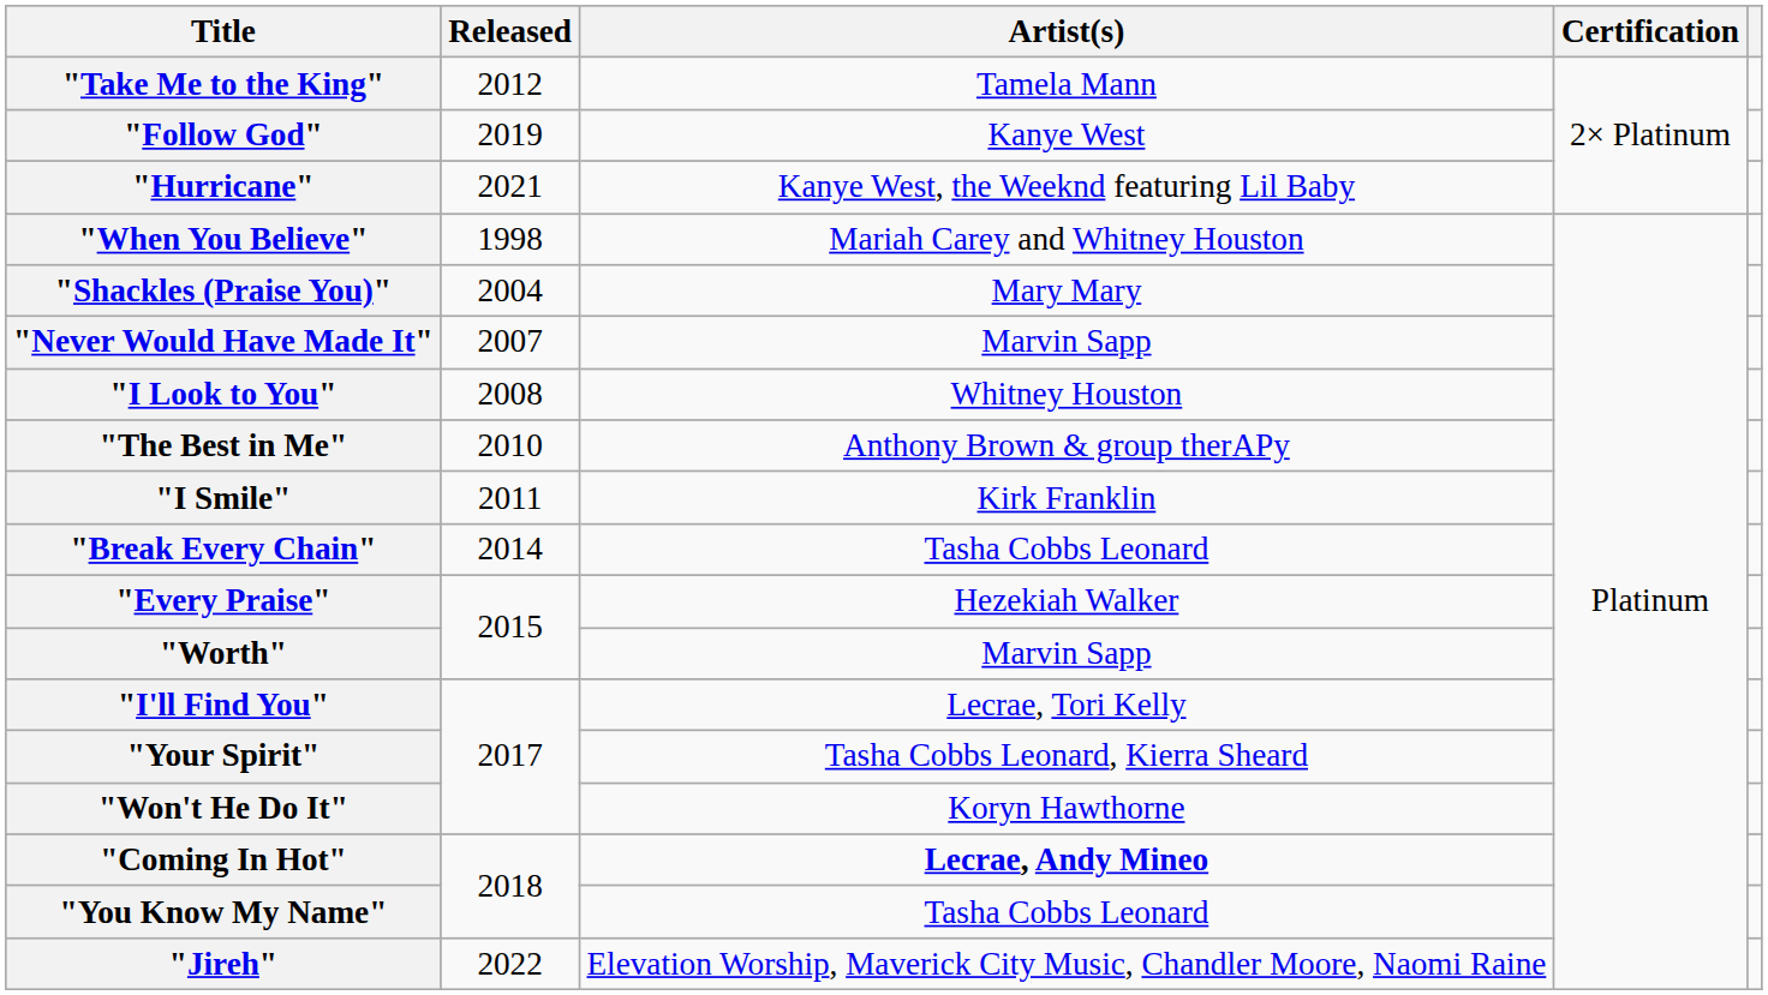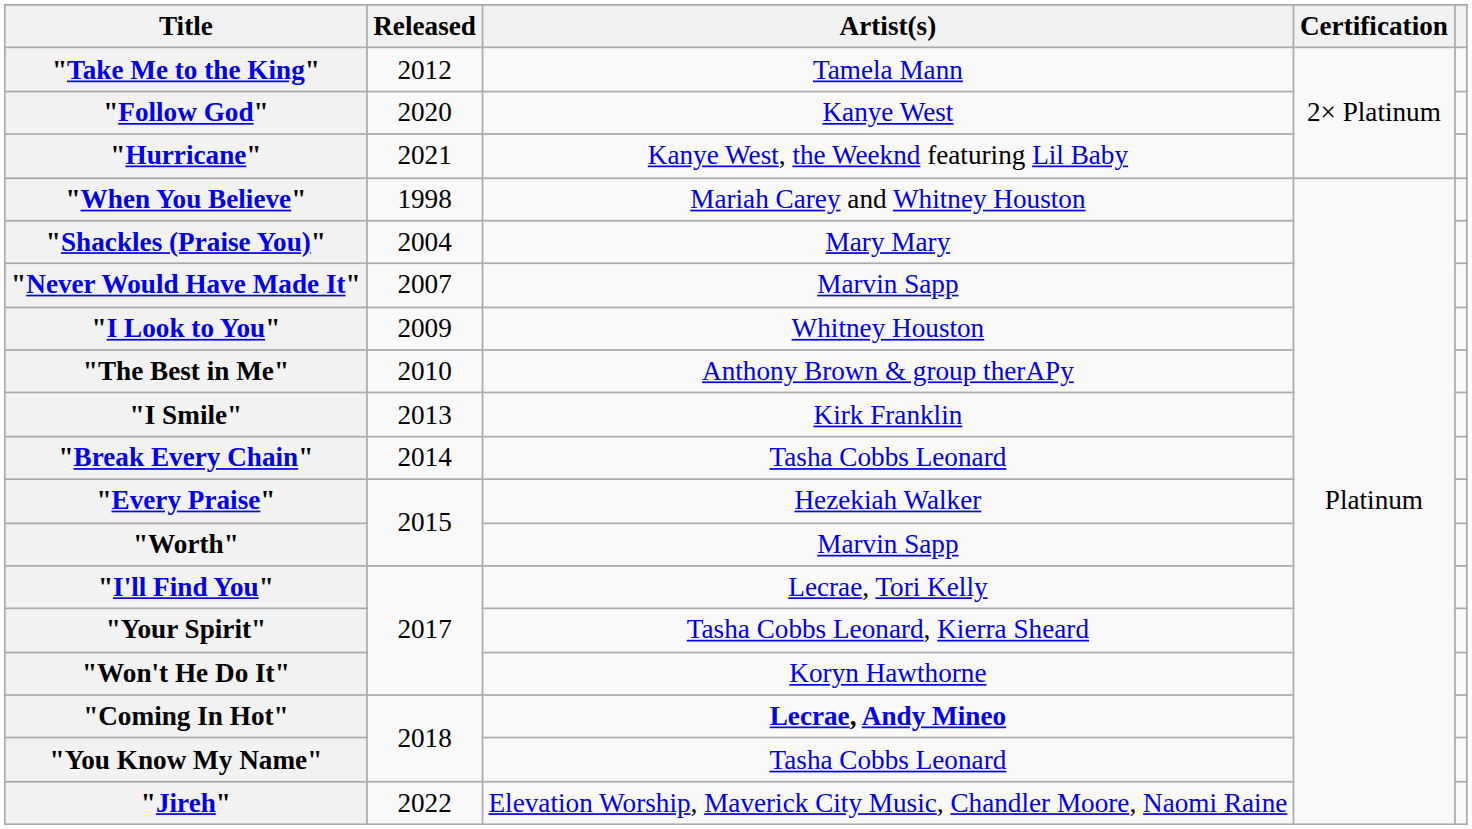 <table class="wikitable plainrowheaders" style="text-align:center;">
 <tr>
 <th>Title</th>
 <th>Released</th>
 <th>Artist(s)</th>
 <th>Certification</th>
 <th></th>
 </tr>
 <tr>
 <th scope="row">"<a href='#'>Take Me to the King</a>"</th>
 <td>2012</td>
 <td><a href='#'>Tamela Mann</a></td>
 <td rowspan="3">2× Platinum</td>
 <td></td>
 </tr>
 <tr>
 <th scope="row">"<a href='#'>Follow God</a>"</th>
-<td>2019</td>
+<td>2020</td>
 <td><a href='#'>Kanye West</a></td>
 <td></td>
 </tr>
 <tr>
 <th scope="row">"<a href='#'>Hurricane</a>"</th>
 <td>2021</td>
 <td><a href='#'>Kanye West</a>, <a href='#'>the Weeknd</a> featuring <a href='#'>Lil Baby</a></td>
 <td></td>
 </tr>
 <tr>
 <th scope="row">"<a href='#'>When You Believe</a>"</th>
 <td>1998</td>
 <td><a href='#'>Mariah Carey</a> and <a href='#'>Whitney Houston</a></td>
 <td rowspan="15">Platinum</td>
 <td></td>
 </tr>
 <tr>
 <th scope="row">"<a href='#'>Shackles (Praise You)</a>"</th>
 <td>2004</td>
 <td><a href='#'>Mary Mary</a></td>
 <td></td>
 </tr>
 <tr>
 <th scope="row">"<a href='#'>Never Would Have Made It</a>"</th>
 <td>2007</td>
 <td><a href='#'>Marvin Sapp</a></td>
 <td></td>
 </tr>
 <tr>
 <th scope="row">"<a href='#'>I Look to You</a>"</th>
-<td>2008</td>
+<td>2009</td>
 <td><a href='#'>Whitney Houston</a></td>
 <td></td>
 </tr>
 <tr>
 <th scope="row">"The Best in Me"</th>
 <td>2010</td>
 <td><a href='#'>Anthony Brown & group therAPy</a></td>
 <td></td>
 </tr>
 <tr>
 <th scope="row">"I Smile"</th>
-<td>2011</td>
+<td>2013</td>
 <td><a href='#'>Kirk Franklin</a></td>
 <td></td>
 </tr>
 <tr>
 <th scope="row">"<a href='#'>Break Every Chain</a>"</th>
 <td>2014</td>
 <td><a href='#'>Tasha Cobbs Leonard</a></td>
 <td></td>
 </tr>
 <tr>
 <th scope="row">"<a href='#'>Every Praise</a>"</th>
 <td rowspan="2">2015</td>
 <td><a href='#'>Hezekiah Walker</a></td>
 <td></td>
 </tr>
 <tr>
 <th scope="row">"Worth"</th>
 <td><a href='#'>Marvin Sapp</a></td>
 <td></td>
 </tr>
 <tr>
 <th scope="row">"<a href='#'>I'll Find You</a>"</th>
 <td rowspan="3">2017</td>
 <td><a href='#'>Lecrae</a>, <a href='#'>Tori Kelly</a></td>
 <td></td>
 </tr>
 <tr>
 <th scope="row">"Your Spirit"</th>
 <td><a href='#'>Tasha Cobbs Leonard</a>, <a href='#'>Kierra Sheard</a></td>
 <td></td>
 </tr>
 <tr>
 <th scope="row">"Won't He Do It"</th>
 <td><a href='#'>Koryn Hawthorne</a></td>
 <td></td>
 </tr>
 <tr>
 <th scope="row">"Coming In Hot"</th>
 <td rowspan="2">2018</td>
 <td><strong><a href='#'>Lecrae</a>, <a href='#'>Andy Mineo</a></strong></td>
 <td></td>
 </tr>
 <tr>
 <th scope="row">"You Know My Name"</th>
 <td><a href='#'>Tasha Cobbs Leonard</a></td>
 <td></td>
 </tr>
 <tr>
 <th scope="row">"<a href='#'>Jireh</a>"</th>
 <td>2022</td>
 <td><a href='#'>Elevation Worship</a>, <a href='#'>Maverick City Music</a>, <a href='#'>Chandler Moore</a>, <a href='#'>Naomi Raine</a></td>
 <td></td>
 </tr>
 </table>
